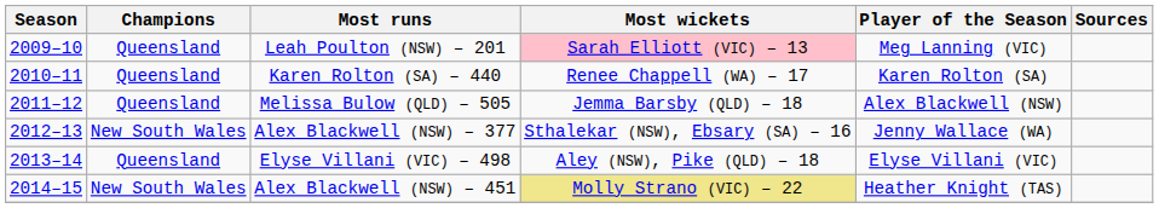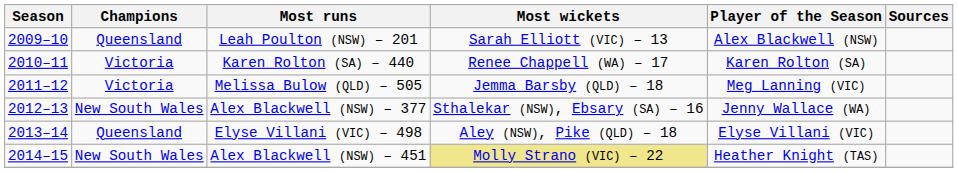 <table class="wikitable" style="font-size:100%;">
 <tr>
 <th>Season</th>
 <th>Champions</th>
 <th>Most runs</th>
 <th>Most wickets</th>
 <th>Player of the Season</th>
 <th>Sources</th>
 </tr>
 <tr align=center>
 <td><a href='#'>2009–10</a></td>
 <td><a href='#'>Queensland</a></td>
 <td><a href='#'>Leah Poulton</a> <small>(NSW)</small> – 201</td>
-<td style="background: pink;"><a href='#'>Sarah Elliott</a> <small>(VIC)</small> – 13</td>
-<td><a href='#'>Meg Lanning</a> <small>(VIC)</small></td>
+<td><a href='#'>Sarah Elliott</a> <small>(VIC)</small> – 13</td>
+<td><a href='#'>Alex Blackwell</a> <small>(NSW)</small></td>
 <td></td>
 </tr>
 <tr align=center>
 <td><a href='#'>2010–11</a></td>
-<td><a href='#'>Queensland</a></td>
+<td><a href='#'>Victoria</a></td>
 <td><a href='#'>Karen Rolton</a> <small>(SA)</small>  – 440</td>
 <td><a href='#'>Renee Chappell</a> <small>(WA)</small> – 17</td>
 <td><a href='#'>Karen Rolton</a> <small>(SA)</small></td>
 <td></td>
 </tr>
 <tr align=center>
 <td><a href='#'>2011–12</a></td>
-<td><a href='#'>Queensland</a></td>
+<td><a href='#'>Victoria</a></td>
 <td><a href='#'>Melissa Bulow</a> <small>(QLD)</small> – 505</td>
 <td><a href='#'>Jemma Barsby</a> <small>(QLD)</small> – 18</td>
-<td><a href='#'>Alex Blackwell</a> <small>(NSW)</small></td>
+<td><a href='#'>Meg Lanning</a> <small>(VIC)</small></td>
 <td></td>
 </tr>
 <tr align=center>
 <td><a href='#'>2012–13</a></td>
 <td><a href='#'>New South Wales</a></td>
 <td><a href='#'>Alex Blackwell</a> <small>(NSW)</small> – 377</td>
 <td><a href='#'>Sthalekar</a> <small>(NSW)</small>, <a href='#'>Ebsary</a> <small>(SA)</small> – 16</td>
 <td><a href='#'>Jenny Wallace</a> <small>(WA)</small></td>
 <td></td>
 </tr>
 <tr align=center>
 <td><a href='#'>2013–14</a></td>
 <td><a href='#'>Queensland</a></td>
 <td><a href='#'>Elyse Villani</a> <small>(VIC)</small> – 498</td>
 <td><a href='#'>Aley</a> <small>(NSW)</small>, <a href='#'>Pike</a> <small>(QLD)</small> – 18</td>
 <td><a href='#'>Elyse Villani</a> <small>(VIC)</small></td>
 <td></td>
 </tr>
 <tr align=center>
 <td><a href='#'>2014–15</a></td>
 <td><a href='#'>New South Wales</a></td>
 <td><a href='#'>Alex Blackwell</a> <small>(NSW)</small> – 451</td>
 <td style="background: khaki;"><a href='#'>Molly Strano</a> <small>(VIC)</small> – 22</td>
 <td><a href='#'>Heather Knight</a> <small>(TAS)</small></td>
 <td></td>
 </tr>
 <tr>
 </tr>
 </table>
